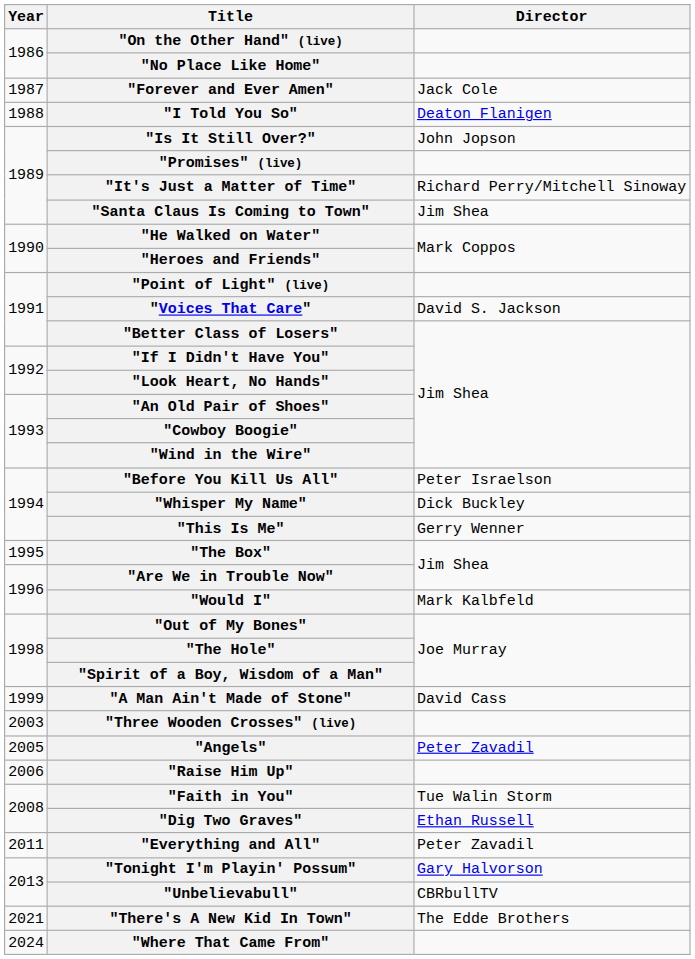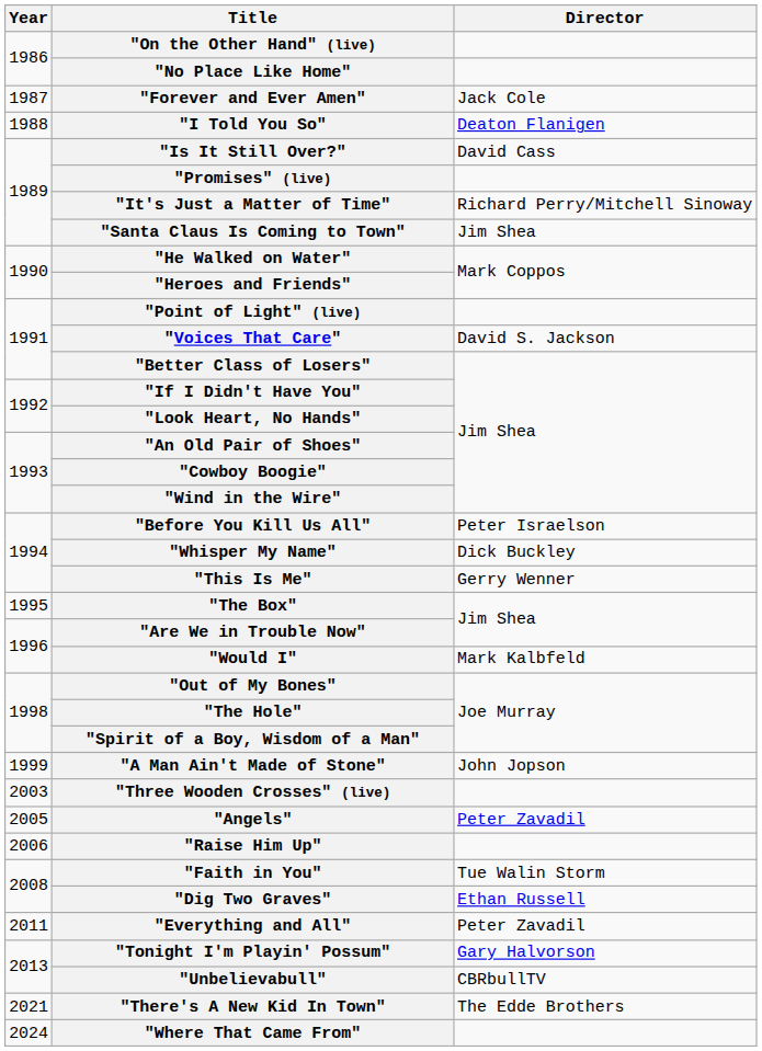 <table class="wikitable plainrowheaders">
 <tr>
 <th>Year</th>
 <th style="width:24em;">Title</th>
 <th>Director</th>
 </tr>
 <tr>
 <td rowspan="2">1986</td>
 <th scope="row">"On the Other Hand" <small>(live)</small></th>
 <td></td>
 </tr>
 <tr>
 <th scope="row">"No Place Like Home"</th>
 <td></td>
 </tr>
 <tr>
 <td>1987</td>
 <th scope="row">"Forever and Ever Amen"</th>
 <td>Jack Cole</td>
 </tr>
 <tr>
 <td>1988</td>
 <th scope="row">"I Told You So"</th>
 <td><a href='#'>Deaton Flanigen</a></td>
 </tr>
 <tr>
 <td rowspan="4">1989</td>
 <th scope="row">"Is It Still Over?"</th>
-<td>John Jopson</td>
+<td>David Cass</td>
 </tr>
 <tr>
 <th scope="row">"Promises" <small>(live)</small></th>
 <td></td>
 </tr>
 <tr>
 <th scope="row">"It's Just a Matter of Time"</th>
 <td>Richard Perry/Mitchell Sinoway</td>
 </tr>
 <tr>
 <th scope="row">"Santa Claus Is Coming to Town"</th>
 <td>Jim Shea</td>
 </tr>
 <tr>
 <td rowspan="2">1990</td>
 <th scope="row">"He Walked on Water"</th>
 <td rowspan="2">Mark Coppos</td>
 </tr>
 <tr>
 <th scope="row">"Heroes and Friends"</th>
 </tr>
 <tr>
 <td rowspan="3">1991</td>
 <th scope="row">"Point of Light" <small>(live)</small></th>
 <td></td>
 </tr>
 <tr>
 <th scope="row">"<a href='#'>Voices That Care</a>"</th>
 <td>David S. Jackson</td>
 </tr>
 <tr>
 <th scope="row">"Better Class of Losers"</th>
 <td rowspan="6">Jim Shea</td>
 </tr>
 <tr>
 <td rowspan="2">1992</td>
 <th scope="row">"If I Didn't Have You"</th>
 </tr>
 <tr>
 <th scope="row">"Look Heart, No Hands"</th>
 </tr>
 <tr>
 <td rowspan="3">1993</td>
 <th scope="row">"An Old Pair of Shoes"</th>
 </tr>
 <tr>
 <th scope="row">"Cowboy Boogie"</th>
 </tr>
 <tr>
 <th scope="row">"Wind in the Wire"</th>
 </tr>
 <tr>
 <td rowspan="3">1994</td>
 <th scope="row">"Before You Kill Us All"</th>
 <td>Peter Israelson</td>
 </tr>
 <tr>
 <th scope="row">"Whisper My Name"</th>
 <td>Dick Buckley</td>
 </tr>
 <tr>
 <th scope="row">"This Is Me"</th>
 <td>Gerry Wenner</td>
 </tr>
 <tr>
 <td>1995</td>
 <th scope="row">"The Box"</th>
 <td rowspan="2">Jim Shea</td>
 </tr>
 <tr>
 <td rowspan="2">1996</td>
 <th scope="row">"Are We in Trouble Now"</th>
 </tr>
 <tr>
 <th scope="row">"Would I"</th>
 <td>Mark Kalbfeld</td>
 </tr>
 <tr>
 <td rowspan="3">1998</td>
 <th scope="row">"Out of My Bones"</th>
 <td rowspan="3">Joe Murray</td>
 </tr>
 <tr>
 <th scope="row">"The Hole"</th>
 </tr>
 <tr>
 <th scope="row">"Spirit of a Boy, Wisdom of a Man"</th>
 </tr>
 <tr>
 <td>1999</td>
 <th scope="row">"A Man Ain't Made of Stone"</th>
-<td>David Cass</td>
+<td>John Jopson</td>
 </tr>
 <tr>
 <td>2003</td>
 <th scope="row">"Three Wooden Crosses" <small>(live)</small></th>
 <td></td>
 </tr>
 <tr>
 <td>2005</td>
 <th scope="row">"Angels"</th>
 <td><a href='#'>Peter Zavadil</a></td>
 </tr>
 <tr>
 <td>2006</td>
 <th scope="row">"Raise Him Up"</th>
 <td></td>
 </tr>
 <tr>
 <td rowspan="2">2008</td>
 <th scope="row">"Faith in You"</th>
 <td>Tue Walin Storm</td>
 </tr>
 <tr>
 <th scope="row">"Dig Two Graves"</th>
 <td><a href='#'>Ethan Russell</a></td>
 </tr>
 <tr>
 <td>2011</td>
 <th scope="row">"Everything and All"</th>
 <td>Peter Zavadil</td>
 </tr>
 <tr>
 <td rowspan="2">2013</td>
 <th scope="row">"Tonight I'm Playin' Possum"</th>
 <td><a href='#'>Gary Halvorson</a></td>
 </tr>
 <tr>
 <th scope="row">"Unbelievabull"</th>
 <td>CBRbullTV</td>
 </tr>
 <tr>
 <td>2021</td>
 <th scope="row">"There's A New Kid In Town"</th>
 <td>The Edde Brothers</td>
 </tr>
 <tr>
 <td>2024</td>
 <th scope="row">"Where That Came From"</th>
 <td></td>
 </tr>
 </table>
